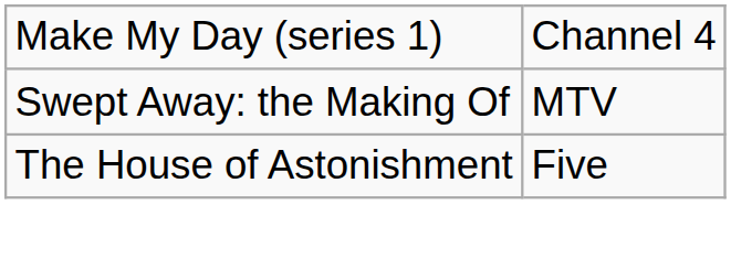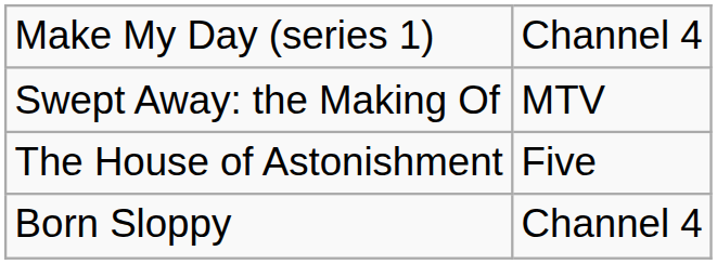 <table class="wikitable">
 <tr>
 <td>Make My Day (series 1)</td>
 <td>Channel 4</td>
 </tr>
 <tr>
 <td>Swept Away: the Making Of</td>
 <td>MTV</td>
 </tr>
 <tr>
 <td>The House of Astonishment</td>
 <td>Five</td>
 </tr>
+<tr>
+<td>Born Sloppy</td>
+<td>Channel 4</td>
+</tr>
 </table>
